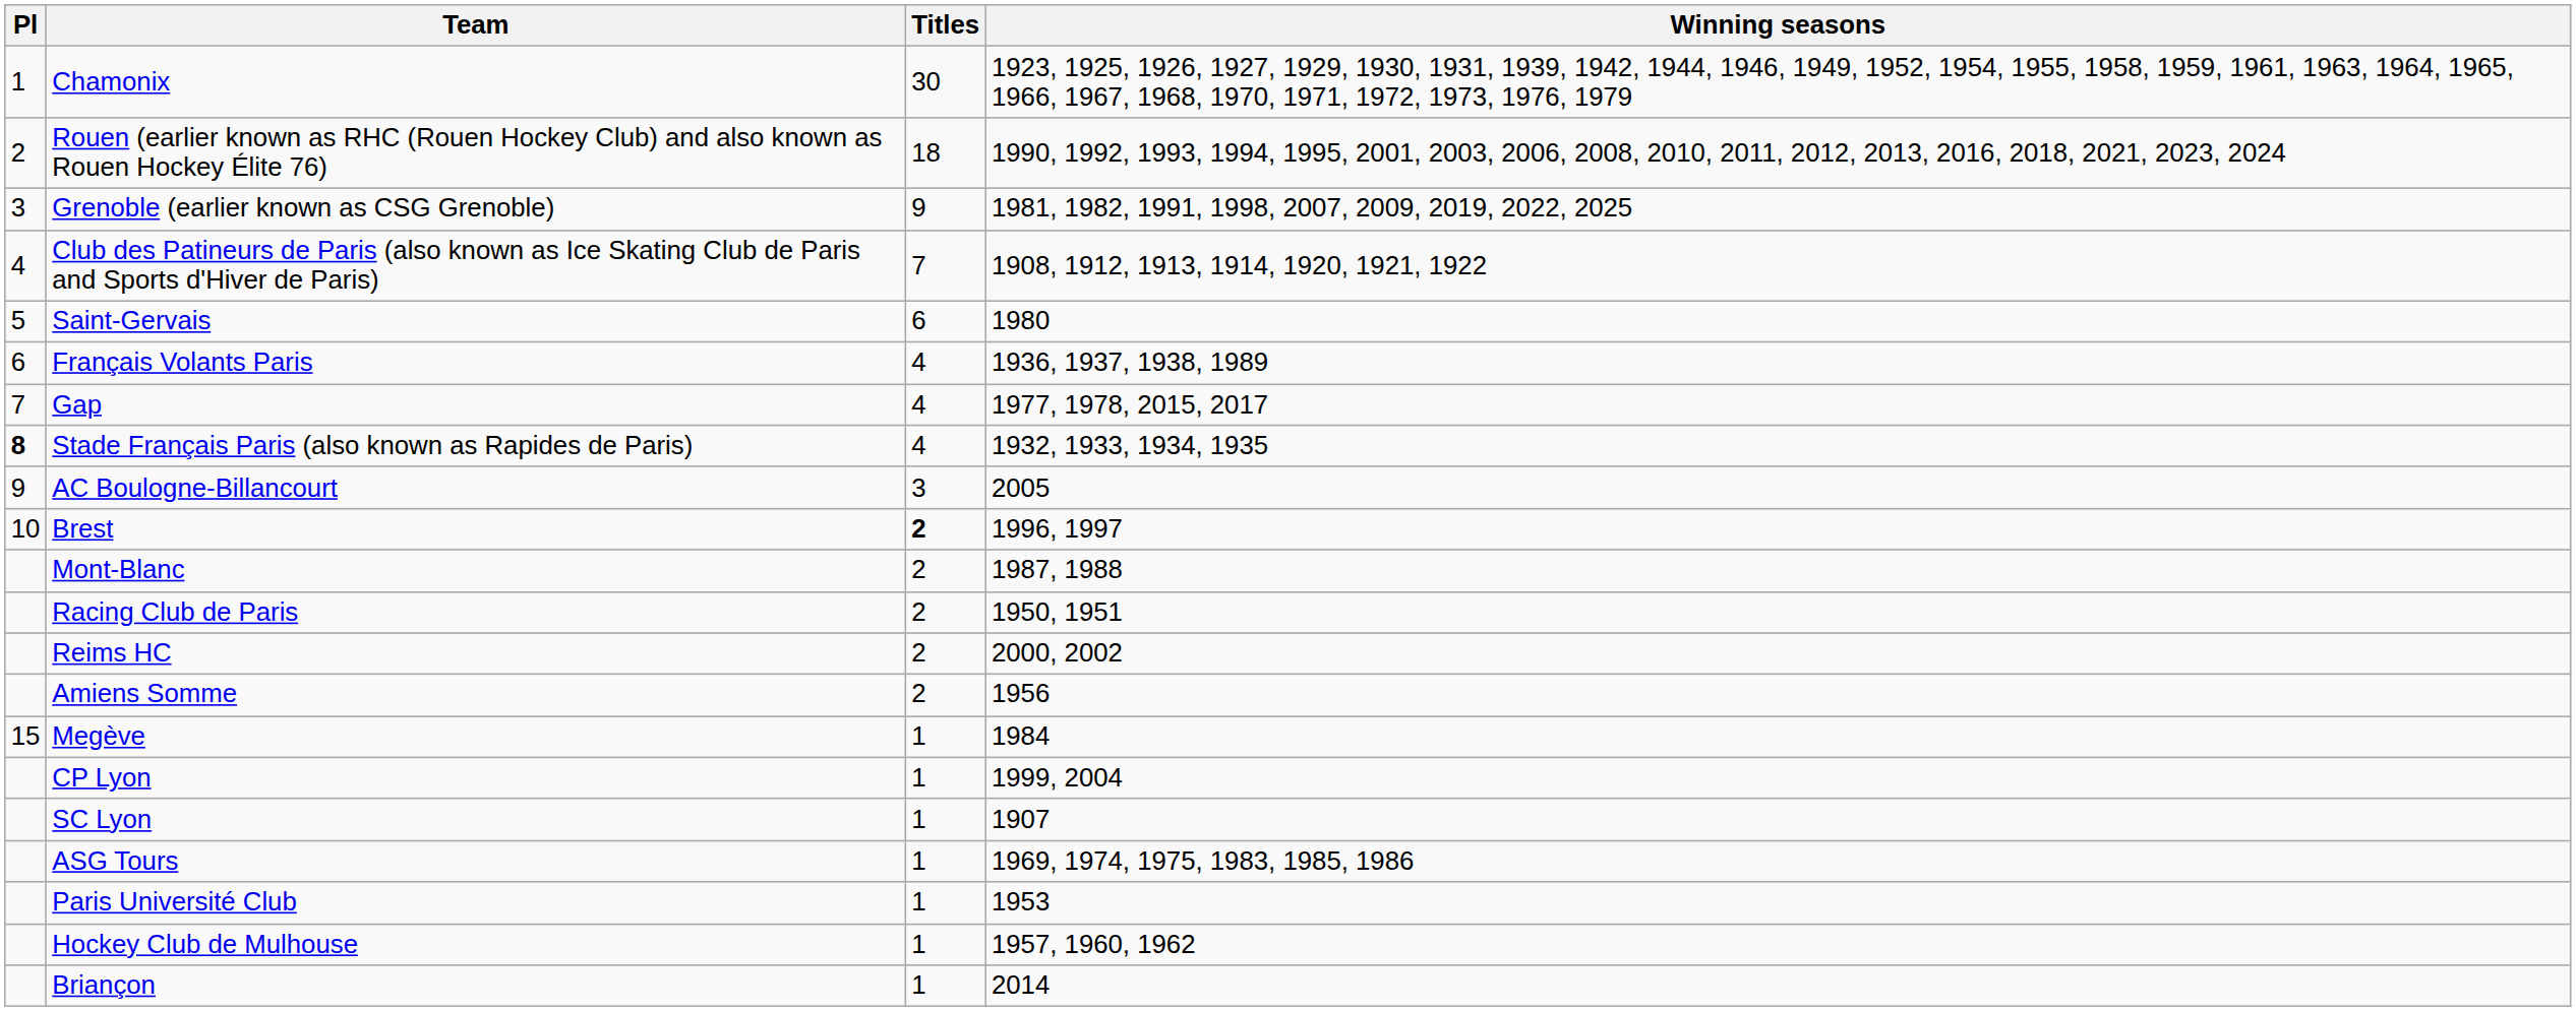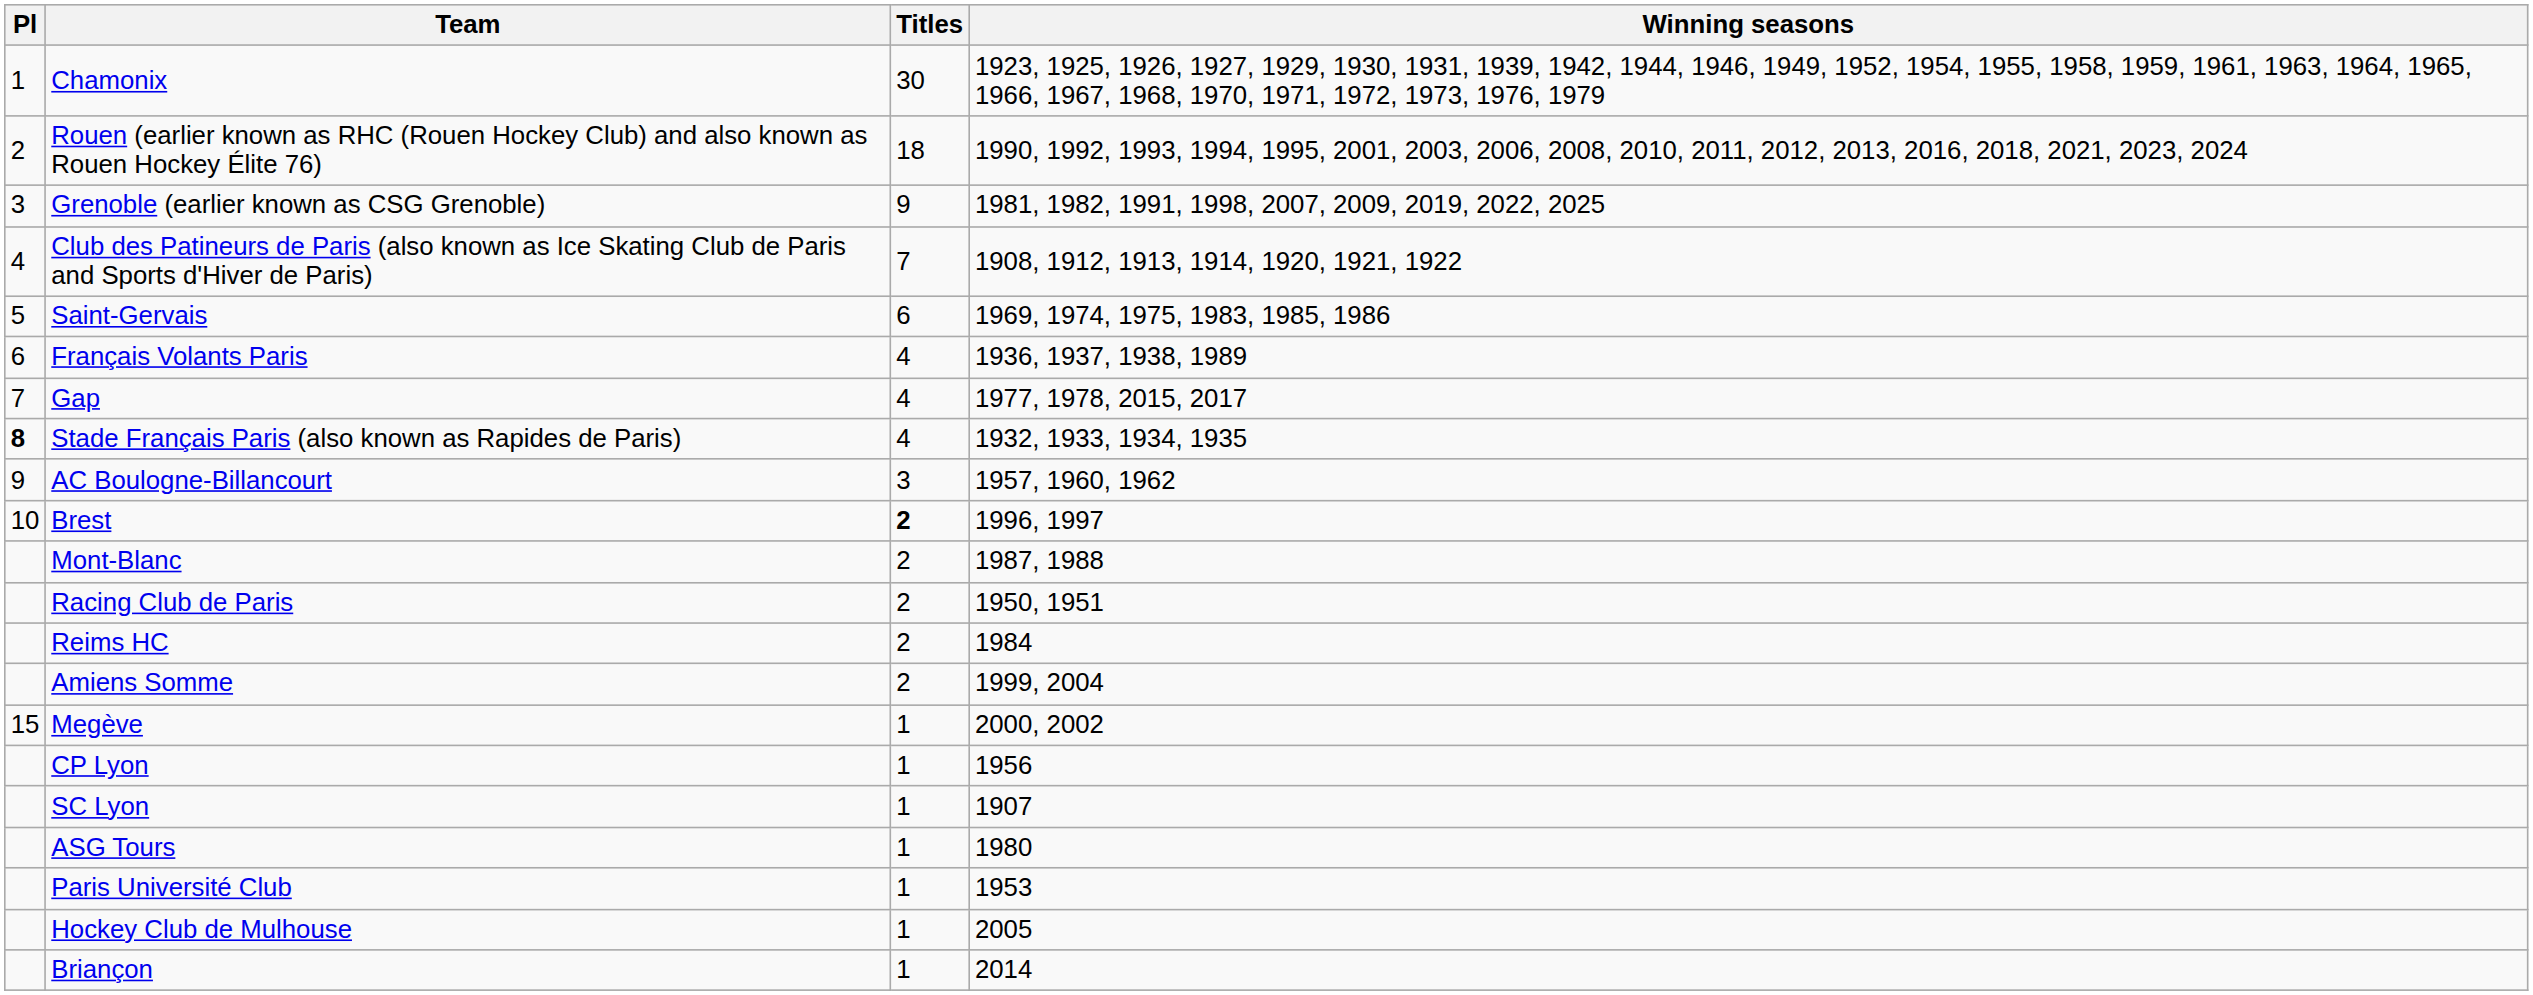 <table class="wikitable">
 <tr>
 <th>Pl</th>
 <th>Team</th>
 <th>Titles</th>
 <th>Winning seasons</th>
 </tr>
 <tr>
 <td>1</td>
 <td><a href='#'>Chamonix</a></td>
 <td>30</td>
 <td>1923, 1925, 1926, 1927, 1929, 1930, 1931, 1939, 1942, 1944, 1946, 1949, 1952, 1954, 1955, 1958, 1959, 1961, 1963, 1964, 1965, 1966, 1967, 1968, 1970, 1971, 1972, 1973, 1976, 1979</td>
 </tr>
 <tr>
 <td>2</td>
 <td><a href='#'>Rouen</a> (earlier known as RHC (Rouen Hockey Club) and also known as Rouen Hockey Élite 76)</td>
 <td>18</td>
 <td>1990, 1992, 1993, 1994, 1995, 2001, 2003, 2006, 2008, 2010, 2011, 2012, 2013, 2016, 2018, 2021, 2023, 2024</td>
 </tr>
 <tr>
 <td>3</td>
 <td><a href='#'>Grenoble</a> (earlier known as CSG Grenoble)</td>
 <td>9</td>
 <td>1981, 1982, 1991, 1998, 2007, 2009, 2019, 2022, 2025</td>
 </tr>
 <tr>
 <td>4</td>
 <td><a href='#'>Club des Patineurs de Paris</a> (also known as Ice Skating Club de Paris and Sports d'Hiver de Paris)</td>
 <td>7</td>
 <td>1908, 1912, 1913, 1914, 1920, 1921, 1922</td>
 </tr>
 <tr>
 <td>5</td>
 <td><a href='#'>Saint-Gervais</a></td>
 <td>6</td>
-<td>1980</td>
+<td>1969, 1974, 1975, 1983, 1985, 1986</td>
 </tr>
 <tr>
 <td>6</td>
 <td><a href='#'>Français Volants Paris</a></td>
 <td>4</td>
 <td>1936, 1937, 1938, 1989</td>
 </tr>
 <tr>
 <td>7</td>
 <td><a href='#'>Gap</a></td>
 <td>4</td>
 <td>1977, 1978, 2015, 2017</td>
 </tr>
 <tr>
 <td><strong>8</strong></td>
 <td><a href='#'>Stade Français Paris</a> (also known as Rapides de Paris)</td>
 <td>4</td>
 <td>1932, 1933, 1934, 1935</td>
 </tr>
 <tr>
 <td>9</td>
 <td><a href='#'>AC Boulogne-Billancourt</a></td>
 <td>3</td>
-<td>2005</td>
+<td>1957, 1960, 1962</td>
 </tr>
 <tr>
 <td>10</td>
 <td><a href='#'>Brest</a></td>
 <td><strong>2</strong></td>
 <td>1996, 1997</td>
 </tr>
 <tr>
 <td> </td>
 <td><a href='#'>Mont-Blanc</a></td>
 <td>2</td>
 <td>1987, 1988</td>
 </tr>
 <tr>
 <td> </td>
 <td><a href='#'>Racing Club de Paris</a></td>
 <td>2</td>
 <td>1950, 1951</td>
 </tr>
 <tr>
 <td> </td>
 <td><a href='#'>Reims HC</a></td>
 <td>2</td>
-<td>2000, 2002</td>
+<td>1984</td>
 </tr>
 <tr>
 <td> </td>
 <td><a href='#'>Amiens Somme</a></td>
 <td>2</td>
-<td>1956</td>
+<td>1999, 2004</td>
 </tr>
 <tr>
 <td>15</td>
 <td><a href='#'>Megève</a></td>
 <td>1</td>
-<td>1984</td>
+<td>2000, 2002</td>
 </tr>
 <tr>
 <td> </td>
 <td><a href='#'>CP Lyon</a></td>
 <td>1</td>
-<td>1999, 2004</td>
+<td>1956</td>
 </tr>
 <tr>
 <td> </td>
 <td><a href='#'>SC Lyon</a></td>
 <td>1</td>
 <td>1907</td>
 </tr>
 <tr>
 <td> </td>
 <td><a href='#'>ASG Tours</a></td>
 <td>1</td>
-<td>1969, 1974, 1975, 1983, 1985, 1986</td>
+<td>1980</td>
 </tr>
 <tr>
 <td> </td>
 <td><a href='#'>Paris Université Club</a></td>
 <td>1</td>
 <td>1953</td>
 </tr>
 <tr>
 <td> </td>
 <td><a href='#'>Hockey Club de Mulhouse</a></td>
 <td>1</td>
-<td>1957, 1960, 1962</td>
+<td>2005</td>
 </tr>
 <tr>
 <td> </td>
 <td><a href='#'>Briançon</a></td>
 <td>1</td>
 <td>2014</td>
 </tr>
 </table>
